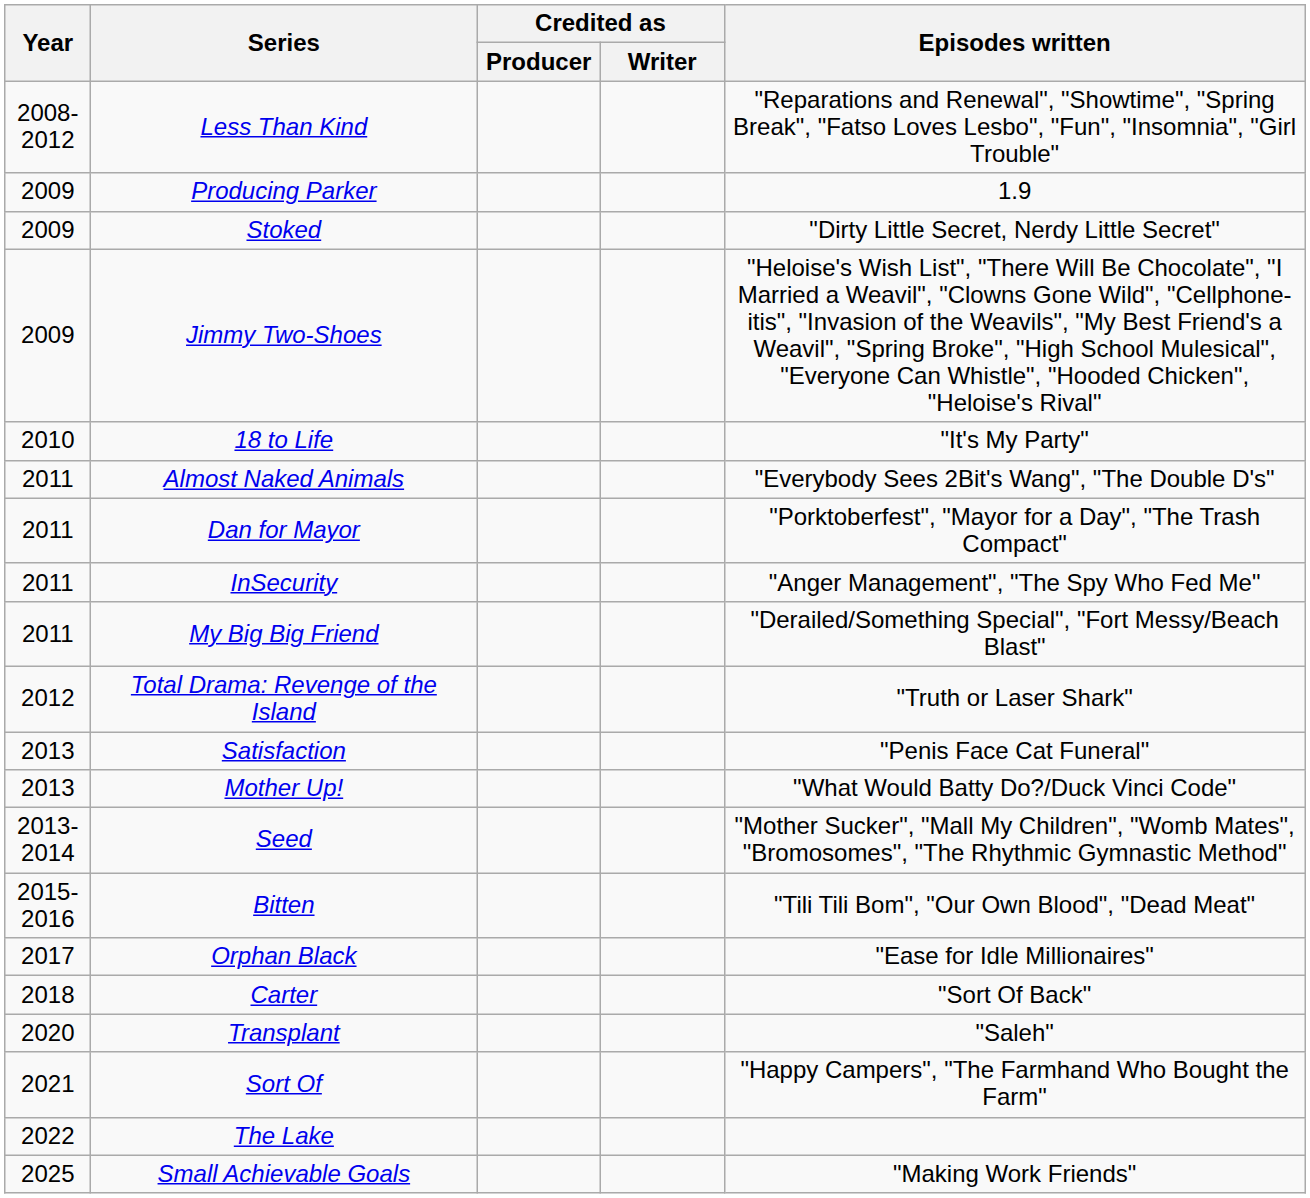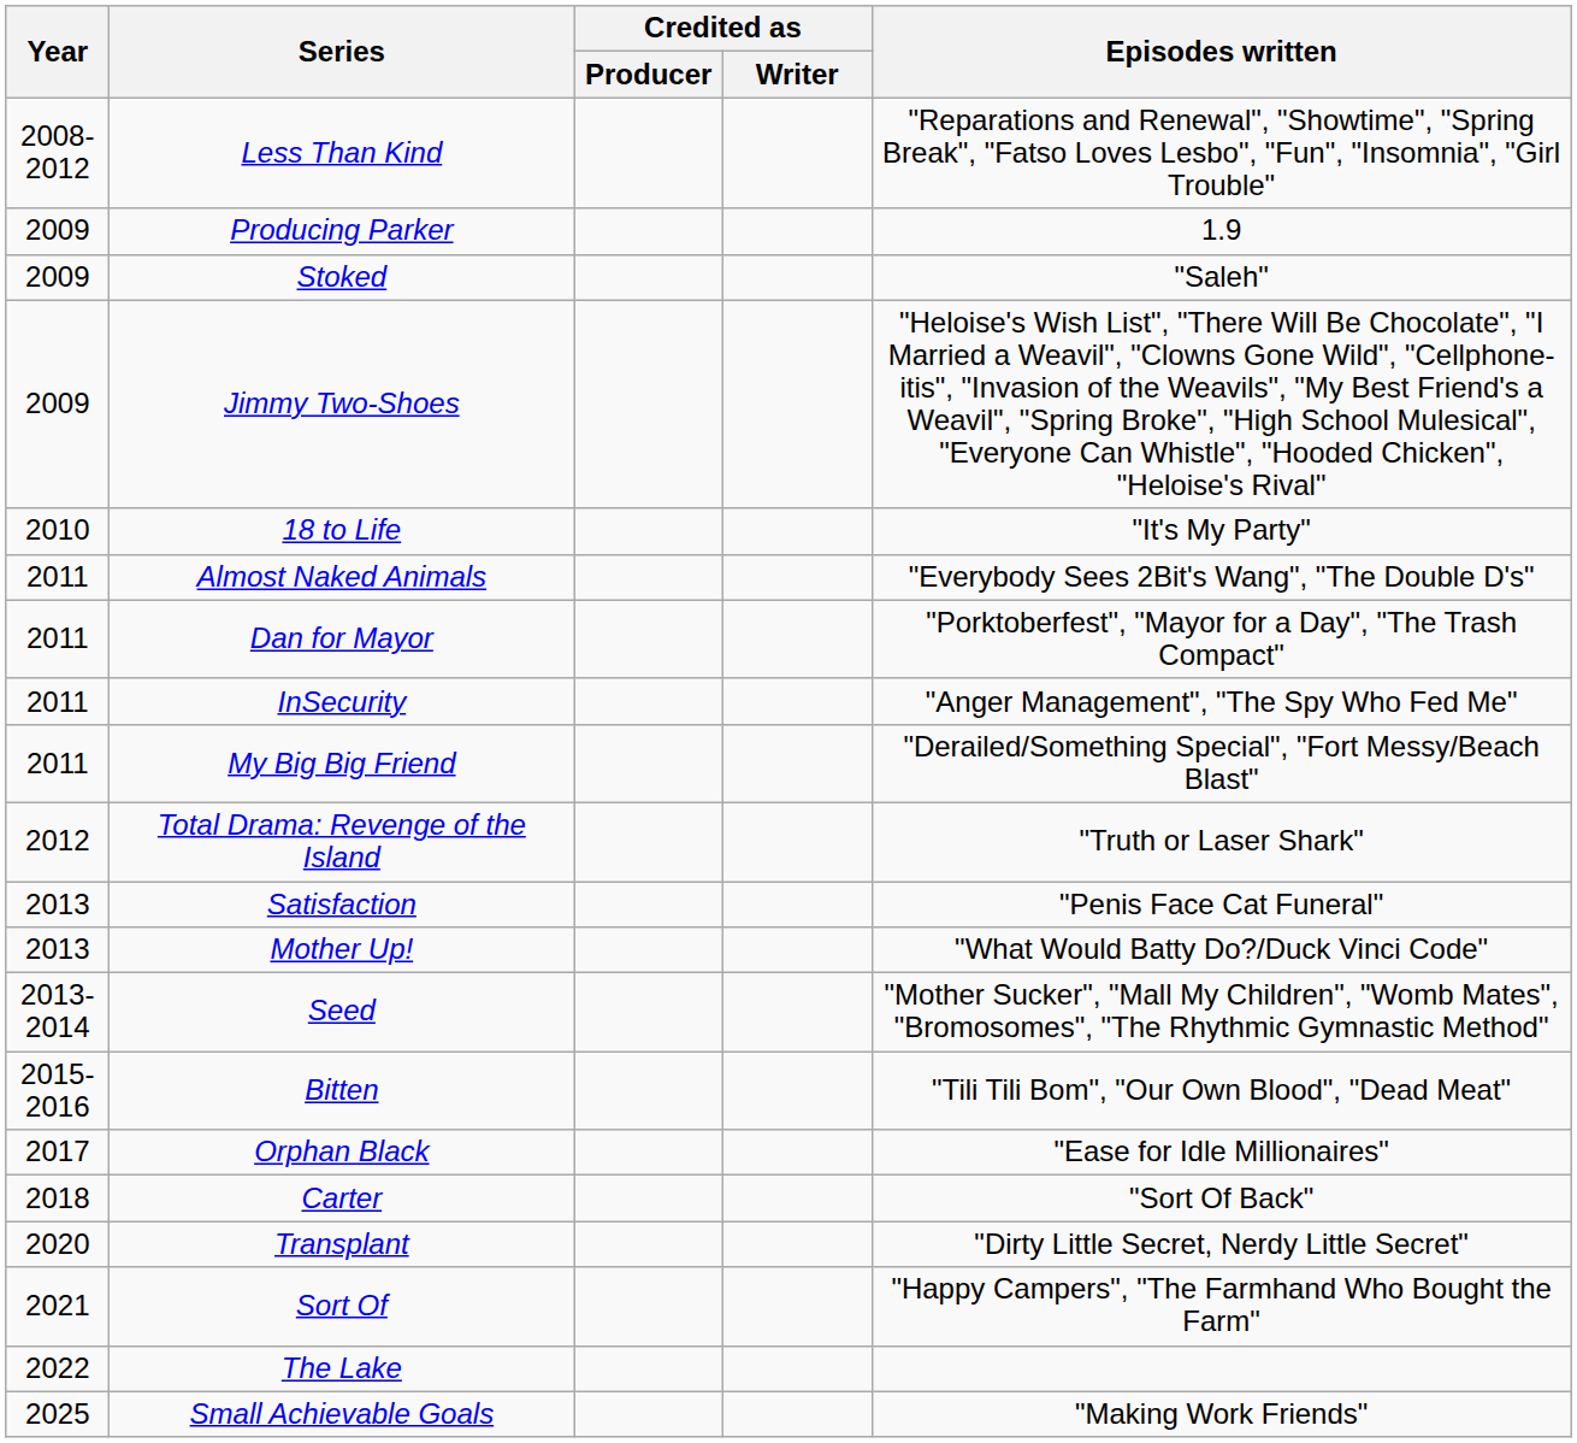 <table class="wikitable" style="text-align:center;font-size:100%;">
 <tr>
 <th rowspan="2" style="width:50px;">Year</th>
 <th rowspan="2" style="width:250px;">Series</th>
 <th colspan="2">Credited as</th>
 <th rowspan="2">Episodes written</th>
 </tr>
 <tr>
 <th width=75>Producer</th>
 <th width=75>Writer</th>
 </tr>
 <tr>
 <td>2008-2012</td>
 <td><em><a href='#'>Less Than Kind</a></em></td>
 <td></td>
 <td></td>
 <td>"Reparations and Renewal", "Showtime", "Spring Break", "Fatso Loves Lesbo", "Fun", "Insomnia", "Girl Trouble"</td>
 </tr>
 <tr>
 <td>2009</td>
 <td><em><a href='#'>Producing Parker</a></em></td>
 <td></td>
 <td></td>
 <td>1.9</td>
 </tr>
 <tr>
 <td>2009</td>
 <td><em><a href='#'>Stoked</a></em></td>
 <td></td>
 <td></td>
-<td>"Dirty Little Secret, Nerdy Little Secret"</td>
+<td>"Saleh"</td>
 </tr>
 <tr>
 <td>2009</td>
 <td><em><a href='#'>Jimmy Two-Shoes</a></em></td>
 <td></td>
 <td></td>
 <td>"Heloise's Wish List", "There Will Be Chocolate", "I Married a Weavil", "Clowns Gone Wild", "Cellphone-itis", "Invasion of the Weavils", "My Best Friend's a Weavil", "Spring Broke", "High School Mulesical", "Everyone Can Whistle", "Hooded Chicken", "Heloise's Rival"</td>
 </tr>
 <tr>
 <td>2010</td>
 <td><em><a href='#'>18 to Life</a></em></td>
 <td></td>
 <td></td>
 <td>"It's My Party"</td>
 </tr>
 <tr>
 <td>2011</td>
 <td><em><a href='#'>Almost Naked Animals</a></em></td>
 <td></td>
 <td></td>
 <td>"Everybody Sees 2Bit's Wang", "The Double D's"</td>
 </tr>
 <tr>
 <td>2011</td>
 <td><em><a href='#'>Dan for Mayor</a></em></td>
 <td></td>
 <td></td>
 <td>"Porktoberfest", "Mayor for a Day", "The Trash Compact"</td>
 </tr>
 <tr>
 <td>2011</td>
 <td><em><a href='#'>InSecurity</a></em></td>
 <td></td>
 <td></td>
 <td>"Anger Management", "The Spy Who Fed Me"</td>
 </tr>
 <tr>
 <td>2011</td>
 <td><em><a href='#'>My Big Big Friend</a></em></td>
 <td></td>
 <td></td>
 <td>"Derailed/Something Special", "Fort Messy/Beach Blast"</td>
 </tr>
 <tr>
 <td>2012</td>
 <td><em><a href='#'>Total Drama: Revenge of the Island</a></em></td>
 <td></td>
 <td></td>
 <td>"Truth or Laser Shark"</td>
 </tr>
 <tr>
 <td>2013</td>
 <td><em><a href='#'>Satisfaction</a></em></td>
 <td></td>
 <td></td>
 <td>"Penis Face Cat Funeral"</td>
 </tr>
 <tr>
 <td>2013</td>
 <td><em><a href='#'>Mother Up!</a></em></td>
 <td></td>
 <td></td>
 <td>"What Would Batty Do?/Duck Vinci Code"</td>
 </tr>
 <tr>
 <td>2013-2014</td>
 <td><em><a href='#'>Seed</a></em></td>
 <td></td>
 <td></td>
 <td>"Mother Sucker", "Mall My Children", "Womb Mates", "Bromosomes", "The Rhythmic Gymnastic Method"</td>
 </tr>
 <tr>
 <td>2015-2016</td>
 <td><em><a href='#'>Bitten</a></em></td>
 <td></td>
 <td></td>
 <td>"Tili Tili Bom", "Our Own Blood", "Dead Meat"</td>
 </tr>
 <tr>
 <td>2017</td>
 <td><em><a href='#'>Orphan Black</a></em></td>
 <td></td>
 <td></td>
 <td>"Ease for Idle Millionaires"</td>
 </tr>
 <tr>
 <td>2018</td>
 <td><em><a href='#'>Carter</a></em></td>
 <td></td>
 <td></td>
 <td>"Sort Of Back"</td>
 </tr>
 <tr>
 <td>2020</td>
 <td><em><a href='#'>Transplant</a></em></td>
 <td></td>
 <td></td>
-<td>"Saleh"</td>
+<td>"Dirty Little Secret, Nerdy Little Secret"</td>
 </tr>
 <tr>
 <td>2021</td>
 <td><em><a href='#'>Sort Of</a></em></td>
 <td></td>
 <td></td>
 <td>"Happy Campers", "The Farmhand Who Bought the Farm"</td>
 </tr>
 <tr>
 <td>2022</td>
 <td><em><a href='#'>The Lake</a></em></td>
 <td></td>
 <td></td>
 <td></td>
 </tr>
 <tr>
 <td>2025</td>
 <td><em><a href='#'>Small Achievable Goals</a></em></td>
 <td></td>
 <td></td>
 <td>"Making Work Friends"</td>
 </tr>
 </table>
